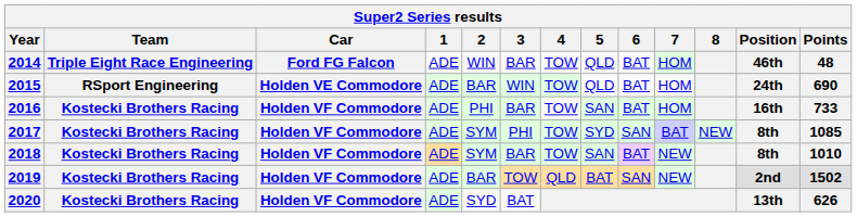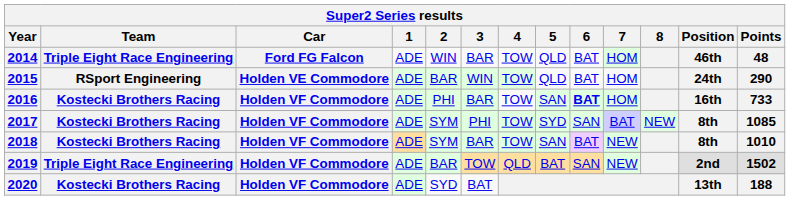 <table class="wikitable" style="text-align:center; font-size:90%">
 <tr>
 <th colspan=45><a href='#'>Super2 Series</a> results</th>
 </tr>
 <tr>
 <th>Year</th>
 <th>Team</th>
 <th>Car</th>
 <th>1</th>
 <th>2</th>
 <th>3</th>
 <th>4</th>
 <th>5</th>
 <th>6</th>
 <th>7</th>
 <th>8</th>
 <th>Position</th>
 <th>Points</th>
 </tr>
 <tr>
 <th><a href='#'>2014</a></th>
 <th><a href='#'>Triple Eight Race Engineering</a></th>
 <th><a href='#'>Ford FG Falcon</a></th>
 <td><a href='#'>ADE</a></td>
 <td><a href='#'>WIN</a></td>
 <td><a href='#'>BAR</a></td>
 <td><a href='#'>TOW</a></td>
 <td><a href='#'>QLD</a></td>
 <td><a href='#'>BAT</a></td>
 <td style="background: #dfffdf"><a href='#'>HOM</a><br></td>
 <th></th>
 <th>46th</th>
 <th>48</th>
 </tr>
 <tr>
 <th><a href='#'>2015</a></th>
 <th>RSport Engineering</th>
 <th><a href='#'>Holden VE Commodore</a></th>
 <td style="background: #dfffdf"><a href='#'>ADE</a><br></td>
 <td style="background: #dfffdf"><a href='#'>BAR</a><br></td>
 <td style="background: #dfffdf"><a href='#'>WIN</a><br></td>
 <td style="background: #dfffdf"><a href='#'>TOW</a><br></td>
 <td><a href='#'>QLD</a></td>
 <td><a href='#'>BAT</a></td>
 <td><a href='#'>HOM</a></td>
 <th></th>
 <th>24th</th>
-<th>690</th>
+<th>290</th>
 </tr>
 <tr>
 <th><a href='#'>2016</a></th>
 <th><a href='#'>Kostecki Brothers Racing</a></th>
 <th><a href='#'>Holden VF Commodore</a></th>
 <td style="background: #dfffdf"><a href='#'>ADE</a><br></td>
 <td style="background: #dfffdf"><a href='#'>PHI</a><br></td>
 <td style="background: #dfffdf"><a href='#'>BAR</a><br></td>
 <td><a href='#'>TOW</a></td>
 <td style="background: #dfffdf"><a href='#'>SAN</a><br></td>
-<td style="background: #dfffdf"><a href='#'>BAT</a><br></td>
+<td style="background: #dfffdf"><strong><a href='#'>BAT</a><br></strong></td>
 <td style="background: #dfffdf"><a href='#'>HOM</a><br></td>
 <th></th>
 <th>16th</th>
 <th>733</th>
 </tr>
 <tr>
 <th><a href='#'>2017</a></th>
 <th><a href='#'>Kostecki Brothers Racing</a></th>
 <th><a href='#'>Holden VF Commodore</a></th>
 <td style="background: #dfffdf"><a href='#'>ADE</a><br></td>
 <td style="background: #dfffdf"><a href='#'>SYM</a><br></td>
 <td style="background: #dfffdf"><a href='#'>PHI</a><br></td>
 <td style="background: #dfffdf"><a href='#'>TOW</a><br></td>
 <td style="background: #dfffdf"><a href='#'>SYD</a><br></td>
 <td style="background: #dfffdf"><a href='#'>SAN</a><br></td>
 <td style="background: #cfcfff"><a href='#'>BAT</a><br></td>
 <td style="background: #dfffdf"><a href='#'>NEW</a><br></td>
 <th>8th</th>
 <th>1085</th>
 </tr>
 <tr>
 <th><a href='#'>2018</a></th>
 <th><a href='#'>Kostecki Brothers Racing</a></th>
 <th><a href='#'>Holden VF Commodore</a></th>
 <td style="background: #ffdf9f"><a href='#'>ADE</a><br></td>
 <td style="background: #dfffdf"><a href='#'>SYM</a><br></td>
 <td style="background: #dfffdf"><a href='#'>BAR</a><br></td>
 <td style="background: #dfffdf"><a href='#'>TOW</a><br></td>
 <td style="background: #dfffdf"><a href='#'>SAN</a><br></td>
 <td style="background: #efcfff"><a href='#'>BAT</a><br></td>
 <td style="background: #dfffdf"><a href='#'>NEW</a><br></td>
 <th></th>
 <th>8th</th>
 <th>1010</th>
 </tr>
 <tr>
 <th><a href='#'>2019</a></th>
-<th><a href='#'>Kostecki Brothers Racing</a></th>
+<th><a href='#'>Triple Eight Race Engineering</a></th>
 <th><a href='#'>Holden VF Commodore</a></th>
 <td style="background: #dfffdf"><a href='#'>ADE</a><br></td>
 <td style="background: #dfffdf"><a href='#'>BAR</a><br></td>
 <td style="background: #ffdf9f"><a href='#'>TOW</a><br></td>
 <td style="background: #ffdf9f"><a href='#'>QLD</a><br></td>
 <td style="background: #ffdf9f"><a href='#'>BAT</a><br></td>
 <td style="background: #ffdf9f"><a href='#'>SAN</a><br></td>
 <td style="background: #dfffdf"><a href='#'>NEW</a><br></td>
 <th></th>
 <th style="background: #dfdfdf">2nd</th>
 <th style="background: #dfdfdf">1502</th>
 </tr>
 <tr>
 <th><a href='#'>2020</a></th>
 <th><a href='#'>Kostecki Brothers Racing</a></th>
 <th><a href='#'>Holden VF Commodore</a></th>
 <td style="background: #dfffdf"><a href='#'>ADE</a><br></td>
 <td><a href='#'>SYD</a></td>
 <td><a href='#'>BAT</a></td>
 <th colspan=5></th>
 <th>13th</th>
-<th>626</th>
+<th>188</th>
 </tr>
 </table>
